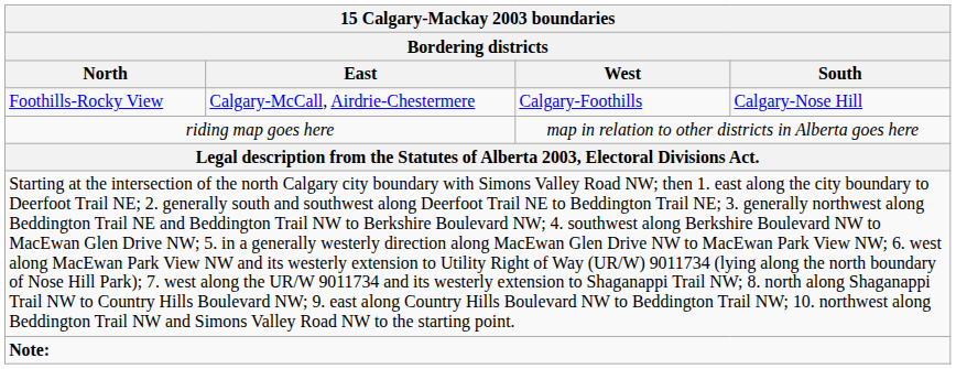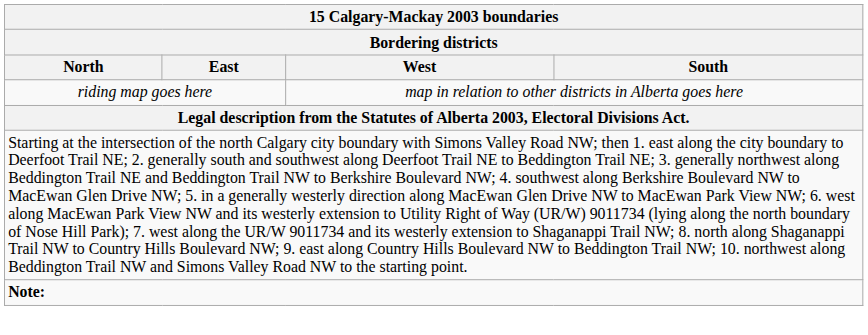 <table class="wikitable collapsible collapsed">
 <tr>
 <th colspan=4>15 Calgary-Mackay 2003 boundaries</th>
 </tr>
 <tr>
 <th colspan=4>Bordering districts</th>
 </tr>
 <tr>
 <th>North</th>
 <th>East</th>
 <th>West</th>
 <th>South</th>
-</tr>
-<tr>
-<td><a href='#'>Foothills-Rocky View</a></td>
-<td><a href='#'>Calgary-McCall</a>, <a href='#'>Airdrie-Chestermere</a></td>
-<td><a href='#'>Calgary-Foothills</a></td>
-<td><a href='#'>Calgary-Nose Hill</a></td>
 </tr>
 <tr>
 <td colspan=2 align=center><em>riding map goes here</em></td>
 <td colspan=2 align=center><em>map in relation to other districts in Alberta goes here</em></td>
 </tr>
 <tr>
 <th colspan=4>Legal description from the Statutes of Alberta 2003, Electoral Divisions Act.</th>
 </tr>
 <tr>
 <td colspan=4>Starting at the intersection of the north Calgary city boundary with Simons Valley Road NW; then 1. east along the city boundary to Deerfoot Trail NE; 2. generally south and southwest along Deerfoot Trail NE to Beddington Trail NE; 3. generally northwest along Beddington Trail NE and Beddington Trail NW to Berkshire Boulevard NW; 4. southwest along Berkshire Boulevard NW to MacEwan Glen Drive NW; 5. in a generally westerly direction along MacEwan Glen Drive NW to MacEwan Park View NW; 6. west along MacEwan Park View NW and its westerly extension to Utility Right of Way (UR/W) 9011734 (lying along the north boundary of Nose Hill Park); 7. west along the UR/W 9011734 and its westerly extension to Shaganappi Trail NW; 8. north along Shaganappi Trail NW to Country Hills Boulevard NW; 9. east along Country Hills Boulevard NW to Beddington Trail NW; 10. northwest along Beddington Trail NW and Simons Valley Road NW to the starting point.</td>
 </tr>
 <tr>
 <td colspan=4><strong>Note:</strong></td>
 </tr>
 </table>
